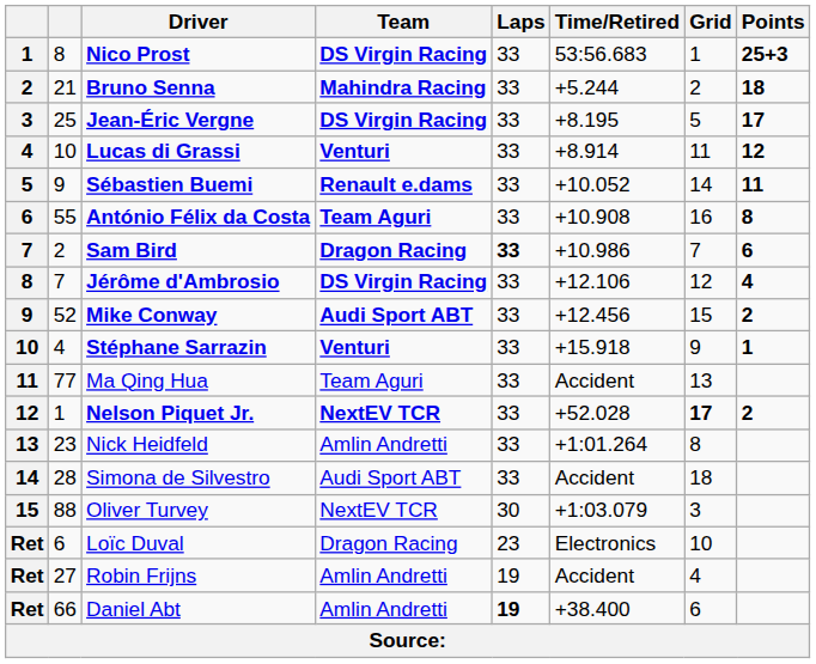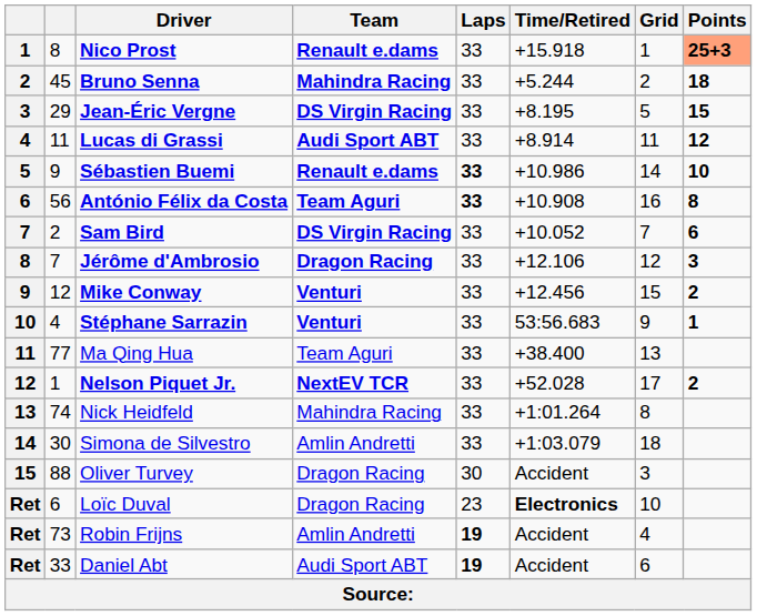 <table class="wikitable" style="font-size: 85%">
 <tr>
 <th></th>
 <th></th>
 <th>Driver</th>
 <th>Team</th>
 <th>Laps</th>
 <th>Time/Retired</th>
 <th>Grid</th>
 <th>Points</th>
 </tr>
 <tr>
 <th>1</th>
 <td>8</td>
 <td> <strong><a href='#'>Nico Prost</a></strong></td>
-<td><strong><a href='#'>DS Virgin Racing</a></strong></td>
+<td><strong><a href='#'>Renault e.dams</a></strong></td>
 <td>33</td>
-<td>53:56.683</td>
+<td>+15.918</td>
 <td>1</td>
-<td><strong>25+3</strong></td>
+<td style="background: lightsalmon;"><strong>25+3</strong></td>
 </tr>
 <tr>
 <th>2</th>
-<td>21</td>
+<td>45</td>
 <td> <strong><a href='#'>Bruno Senna</a></strong></td>
 <td><strong><a href='#'>Mahindra Racing</a></strong></td>
 <td>33</td>
 <td>+5.244</td>
 <td>2</td>
 <td><strong>18</strong></td>
 </tr>
 <tr>
 <th>3</th>
-<td>25</td>
+<td>29</td>
 <td> <strong><a href='#'>Jean-Éric Vergne</a></strong></td>
 <td><strong><a href='#'>DS Virgin Racing</a></strong></td>
 <td>33</td>
 <td>+8.195</td>
 <td>5</td>
-<td><strong>17</strong></td>
+<td><strong>15</strong></td>
 </tr>
 <tr>
 <th>4</th>
-<td>10</td>
+<td>11</td>
 <td> <strong><a href='#'>Lucas di Grassi</a></strong></td>
-<td><strong><a href='#'>Venturi</a></strong></td>
+<td><strong><a href='#'>Audi Sport ABT</a></strong></td>
 <td>33</td>
 <td>+8.914</td>
 <td>11</td>
 <td><strong>12</strong></td>
 </tr>
 <tr>
 <th>5</th>
 <td>9</td>
 <td> <strong><a href='#'>Sébastien Buemi</a></strong></td>
 <td><strong><a href='#'>Renault e.dams</a></strong></td>
-<td>33</td>
-<td>+10.052</td>
+<td><strong>33</strong></td>
+<td>+10.986</td>
 <td>14</td>
-<td><strong>11</strong></td>
+<td><strong>10</strong></td>
 </tr>
 <tr>
 <th>6</th>
-<td>55</td>
+<td>56</td>
 <td> <strong><a href='#'>António Félix da Costa</a></strong></td>
 <td><strong><a href='#'>Team Aguri</a></strong></td>
-<td>33</td>
+<td><strong>33</strong></td>
 <td>+10.908</td>
 <td>16</td>
 <td><strong>8</strong></td>
 </tr>
 <tr>
 <th>7</th>
 <td>2</td>
 <td> <strong><a href='#'>Sam Bird</a></strong></td>
-<td><strong><a href='#'>Dragon Racing</a></strong></td>
-<td><strong>33</strong></td>
-<td>+10.986</td>
+<td><strong><a href='#'>DS Virgin Racing</a></strong></td>
+<td>33</td>
+<td>+10.052</td>
 <td>7</td>
 <td><strong>6</strong></td>
 </tr>
 <tr>
 <th>8</th>
 <td>7</td>
 <td> <strong><a href='#'>Jérôme d'Ambrosio</a></strong></td>
-<td><strong><a href='#'>DS Virgin Racing</a></strong></td>
+<td><strong><a href='#'>Dragon Racing</a></strong></td>
 <td>33</td>
 <td>+12.106</td>
 <td>12</td>
-<td><strong>4</strong></td>
+<td><strong>3</strong></td>
 </tr>
 <tr>
 <th>9</th>
-<td>52</td>
+<td>12</td>
 <td> <strong><a href='#'>Mike Conway</a></strong></td>
-<td><strong><a href='#'>Audi Sport ABT</a></strong></td>
+<td><strong><a href='#'>Venturi</a></strong></td>
 <td>33</td>
 <td>+12.456</td>
 <td>15</td>
 <td><strong>2</strong></td>
 </tr>
 <tr>
 <th>10</th>
 <td>4</td>
 <td> <strong><a href='#'>Stéphane Sarrazin</a></strong></td>
 <td><strong><a href='#'>Venturi</a></strong></td>
 <td>33</td>
-<td>+15.918</td>
+<td>53:56.683</td>
 <td>9</td>
 <td><strong>1</strong></td>
 </tr>
 <tr>
 <th>11</th>
 <td>77</td>
 <td> <a href='#'>Ma Qing Hua</a></td>
 <td><a href='#'>Team Aguri</a></td>
 <td>33</td>
-<td>Accident</td>
+<td>+38.400</td>
 <td>13</td>
 <td></td>
 </tr>
 <tr>
 <th>12</th>
 <td>1</td>
 <td> <strong><a href='#'>Nelson Piquet Jr.</a></strong></td>
 <td><strong><a href='#'>NextEV TCR</a></strong></td>
 <td>33</td>
 <td>+52.028</td>
-<td><strong>17</strong></td>
+<td>17</td>
 <td><strong>2</strong></td>
 </tr>
 <tr>
 <th>13</th>
-<td>23</td>
+<td>74</td>
 <td> <a href='#'>Nick Heidfeld</a></td>
-<td><a href='#'>Amlin Andretti</a></td>
+<td><a href='#'>Mahindra Racing</a></td>
 <td>33</td>
 <td>+1:01.264</td>
 <td>8</td>
 <td></td>
 </tr>
 <tr>
 <th>14</th>
-<td>28</td>
+<td>30</td>
 <td> <a href='#'>Simona de Silvestro</a></td>
-<td><a href='#'>Audi Sport ABT</a></td>
+<td><a href='#'>Amlin Andretti</a></td>
 <td>33</td>
-<td>Accident</td>
+<td>+1:03.079</td>
 <td>18</td>
 <td></td>
 </tr>
 <tr>
 <th>15</th>
 <td>88</td>
 <td> <a href='#'>Oliver Turvey</a></td>
-<td><a href='#'>NextEV TCR</a></td>
+<td><a href='#'>Dragon Racing</a></td>
 <td>30</td>
-<td>+1:03.079</td>
+<td>Accident</td>
 <td>3</td>
 <td></td>
 </tr>
 <tr>
 <th>Ret</th>
 <td>6</td>
 <td> <a href='#'>Loïc Duval</a></td>
 <td><a href='#'>Dragon Racing</a></td>
 <td>23</td>
-<td>Electronics</td>
+<td><strong>Electronics</strong></td>
 <td>10</td>
 <td></td>
 </tr>
 <tr>
 <th>Ret</th>
-<td>27</td>
+<td>73</td>
 <td> <a href='#'>Robin Frijns</a></td>
 <td><a href='#'>Amlin Andretti</a></td>
-<td>19</td>
+<td><strong>19</strong></td>
 <td>Accident</td>
 <td>4</td>
 <td></td>
 </tr>
 <tr>
 <th>Ret</th>
-<td>66</td>
+<td>33</td>
 <td> <a href='#'>Daniel Abt</a></td>
-<td><a href='#'>Amlin Andretti</a></td>
+<td><a href='#'>Audi Sport ABT</a></td>
 <td><strong>19</strong></td>
-<td>+38.400</td>
+<td>Accident</td>
 <td>6</td>
 <td></td>
 </tr>
 <tr>
 <th colspan="8">Source:</th>
 </tr>
 </table>
